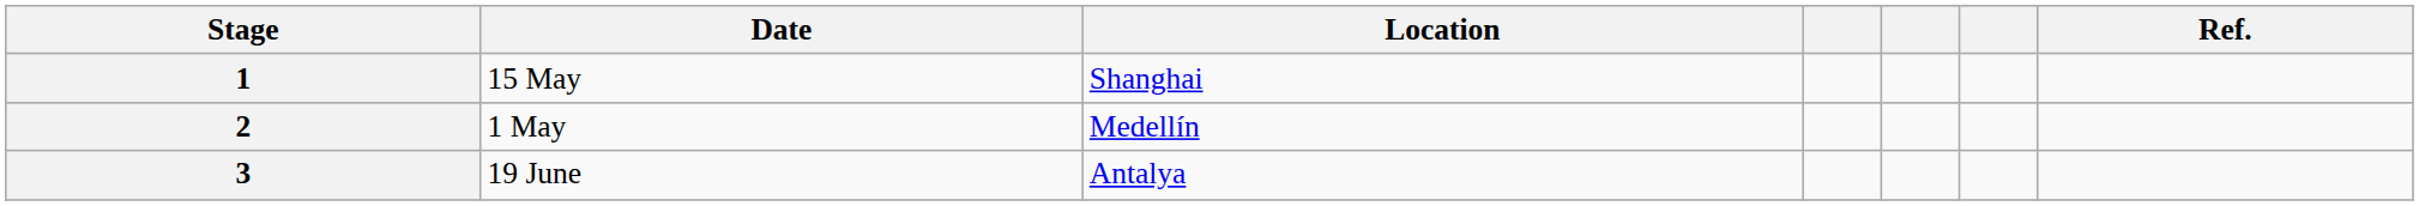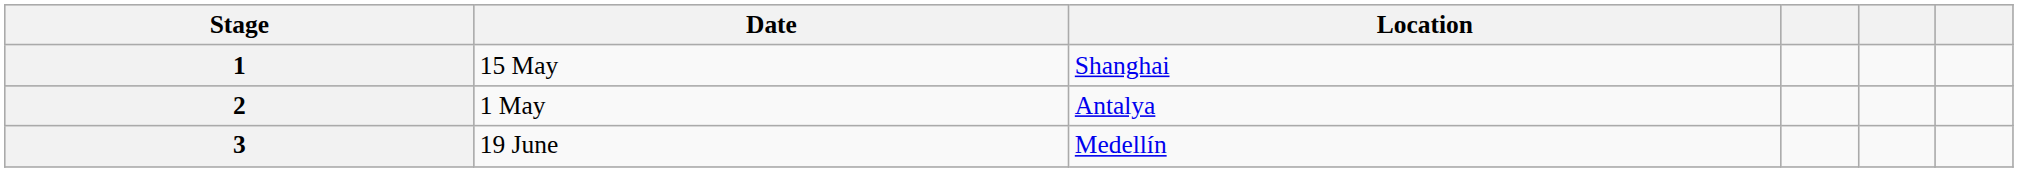 <table class="wikitable" style="width:100%">
 <tr>
 <th>Stage</th>
 <th>Date</th>
 <th>Location</th>
 <th></th>
 <th></th>
 <th></th>
-<th>Ref.</th>
 </tr>
 <tr>
 <th>1</th>
 <td>15 May</td>
 <td> <a href='#'>Shanghai</a></td>
 <td></td>
 <td></td>
 <td></td>
-<td></td>
 </tr>
 <tr>
 <th>2</th>
 <td>1 May</td>
-<td> <a href='#'>Medellín</a></td>
-<td></td>
+<td> <a href='#'>Antalya</a></td>
 <td></td>
 <td></td>
 <td></td>
 </tr>
 <tr>
 <th>3</th>
 <td>19 June</td>
-<td> <a href='#'>Antalya</a></td>
-<td></td>
+<td> <a href='#'>Medellín</a></td>
 <td></td>
 <td></td>
 <td></td>
 </tr>
 </table>
